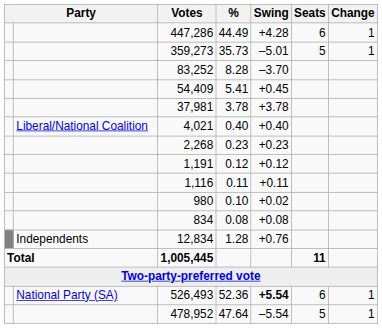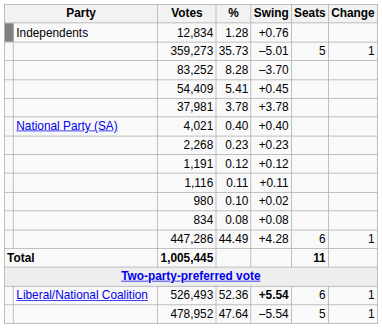 <table class="wikitable">
 <tr>
 <th style="width:200px" colspan=2><strong>Party</strong></th>
 <th style="width:70px; text-align:center;"><strong>Votes</strong></th>
 <th style="width:40px; text-align:center;"><strong>%</strong></th>
 <th style="width:40px; text-align:center;"><strong>Swing</strong></th>
 <th style="width:40px; text-align:center;"><strong>Seats</strong></th>
 <th style="width:40px; text-align:center;"><strong>Change</strong></th>
 </tr>
 <tr>
-<td> </td>
-<td></td>
-<td align=right>447,286</td>
-<td align=right>44.49</td>
-<td align=right>+4.28</td>
-<td align=right>6</td>
-<td align=right> 1</td>
+<td style="background:gray;"> </td>
+<td>Independents</td>
+<td align=right>12,834</td>
+<td align=right>1.28</td>
+<td align=right>+0.76</td>
+<td align=right></td>
+<td align=right></td>
 </tr>
 <tr>
 <td> </td>
 <td></td>
 <td align=right>359,273</td>
 <td align=right>35.73</td>
 <td align=right>–5.01</td>
 <td align=right>5</td>
 <td align=right> 1</td>
 </tr>
 <tr>
 <td> </td>
 <td></td>
 <td align=right>83,252</td>
 <td align=right>8.28</td>
 <td align=right>–3.70</td>
 <td align=right></td>
 <td align=right></td>
 </tr>
 <tr>
 <td> </td>
 <td></td>
 <td align=right>54,409</td>
 <td align=right>5.41</td>
 <td align=right>+0.45</td>
 <td align=right></td>
 <td align=right></td>
 </tr>
 <tr>
 <td> </td>
 <td></td>
 <td align=right>37,981</td>
 <td align=right>3.78</td>
 <td align=right>+3.78</td>
 <td align=right></td>
 <td align=right></td>
 </tr>
 <tr>
 <td> </td>
-<td><a href='#'>Liberal/National Coalition</a></td>
+<td><a href='#'>National Party (SA)</a></td>
 <td align=right>4,021</td>
 <td align=right>0.40</td>
 <td align=right>+0.40</td>
 <td align=right></td>
 <td align=right></td>
 </tr>
 <tr>
 <td> </td>
 <td></td>
 <td align=right>2,268</td>
 <td align=right>0.23</td>
 <td align=right>+0.23</td>
 <td align=right></td>
 <td align=right></td>
 </tr>
 <tr>
 <td> </td>
 <td></td>
 <td align=right>1,191</td>
 <td align=right>0.12</td>
 <td align=right>+0.12</td>
 <td align=right></td>
 <td align=right></td>
 </tr>
 <tr>
 <td> </td>
 <td></td>
 <td align=right>1,116</td>
 <td align=right>0.11</td>
 <td align=right>+0.11</td>
 <td align=right></td>
 <td align=right></td>
 </tr>
 <tr>
 <td> </td>
 <td></td>
 <td align=right>980</td>
 <td align=right>0.10</td>
 <td align=right>+0.02</td>
 <td align=right></td>
 <td align=right></td>
 </tr>
 <tr>
 <td> </td>
 <td></td>
 <td align=right>834</td>
 <td align=right>0.08</td>
 <td align=right>+0.08</td>
 <td align=right></td>
 <td align=right></td>
 </tr>
 <tr>
-<td style="background:gray;"> </td>
-<td>Independents</td>
-<td align=right>12,834</td>
-<td align=right>1.28</td>
-<td align=right>+0.76</td>
-<td align=right></td>
-<td align=right></td>
+<td> </td>
+<td></td>
+<td align=right>447,286</td>
+<td align=right>44.49</td>
+<td align=right>+4.28</td>
+<td align=right>6</td>
+<td align=right> 1</td>
 </tr>
 <tr>
 <td colspan=2><strong>Total</strong></td>
 <td align=right><strong>1,005,445</strong></td>
 <td align=right> </td>
 <td align=right> </td>
 <td align=right><strong>11</strong></td>
 <td align=right></td>
 </tr>
 <tr>
 <td colspan="7" style="text-align:center; background:#eee;"><strong><a href='#'>Two-party-preferred vote</a></strong></td>
 </tr>
 <tr>
 <td> </td>
-<td><a href='#'>National Party (SA)</a></td>
+<td><a href='#'>Liberal/National Coalition</a></td>
 <td align=right>526,493</td>
 <td align=right>52.36</td>
 <td align=right><strong>+5.54</strong></td>
 <td align=right>6</td>
 <td align=right> 1</td>
 </tr>
 <tr>
 <td> </td>
 <td></td>
 <td align=right>478,952</td>
 <td align=right>47.64</td>
 <td align=right>–5.54</td>
 <td align=right>5</td>
 <td align=right> 1</td>
 </tr>
 </table>
